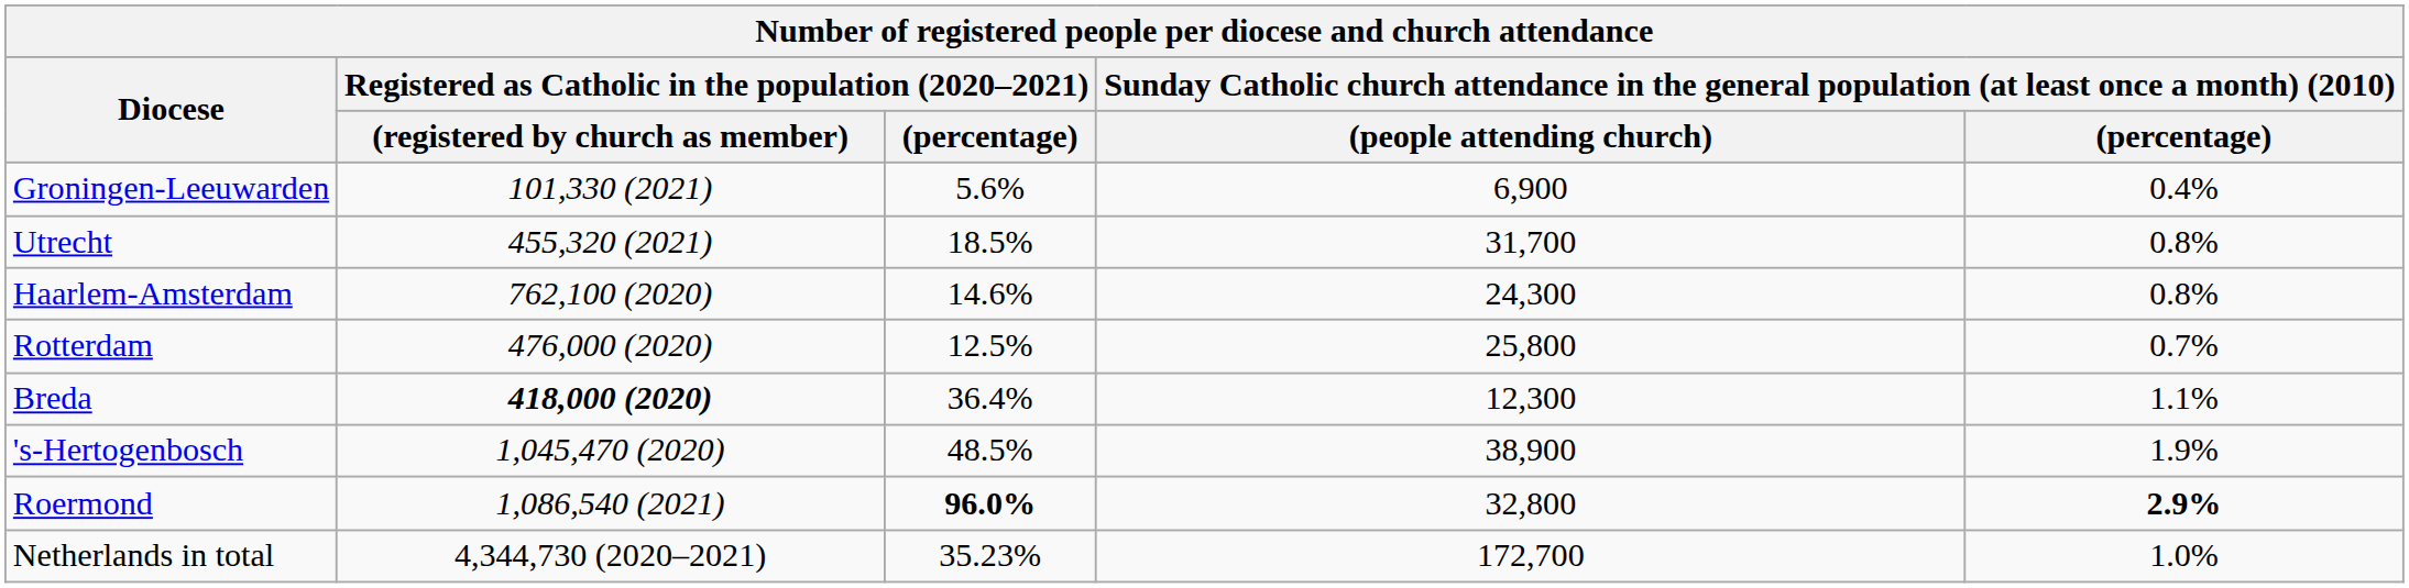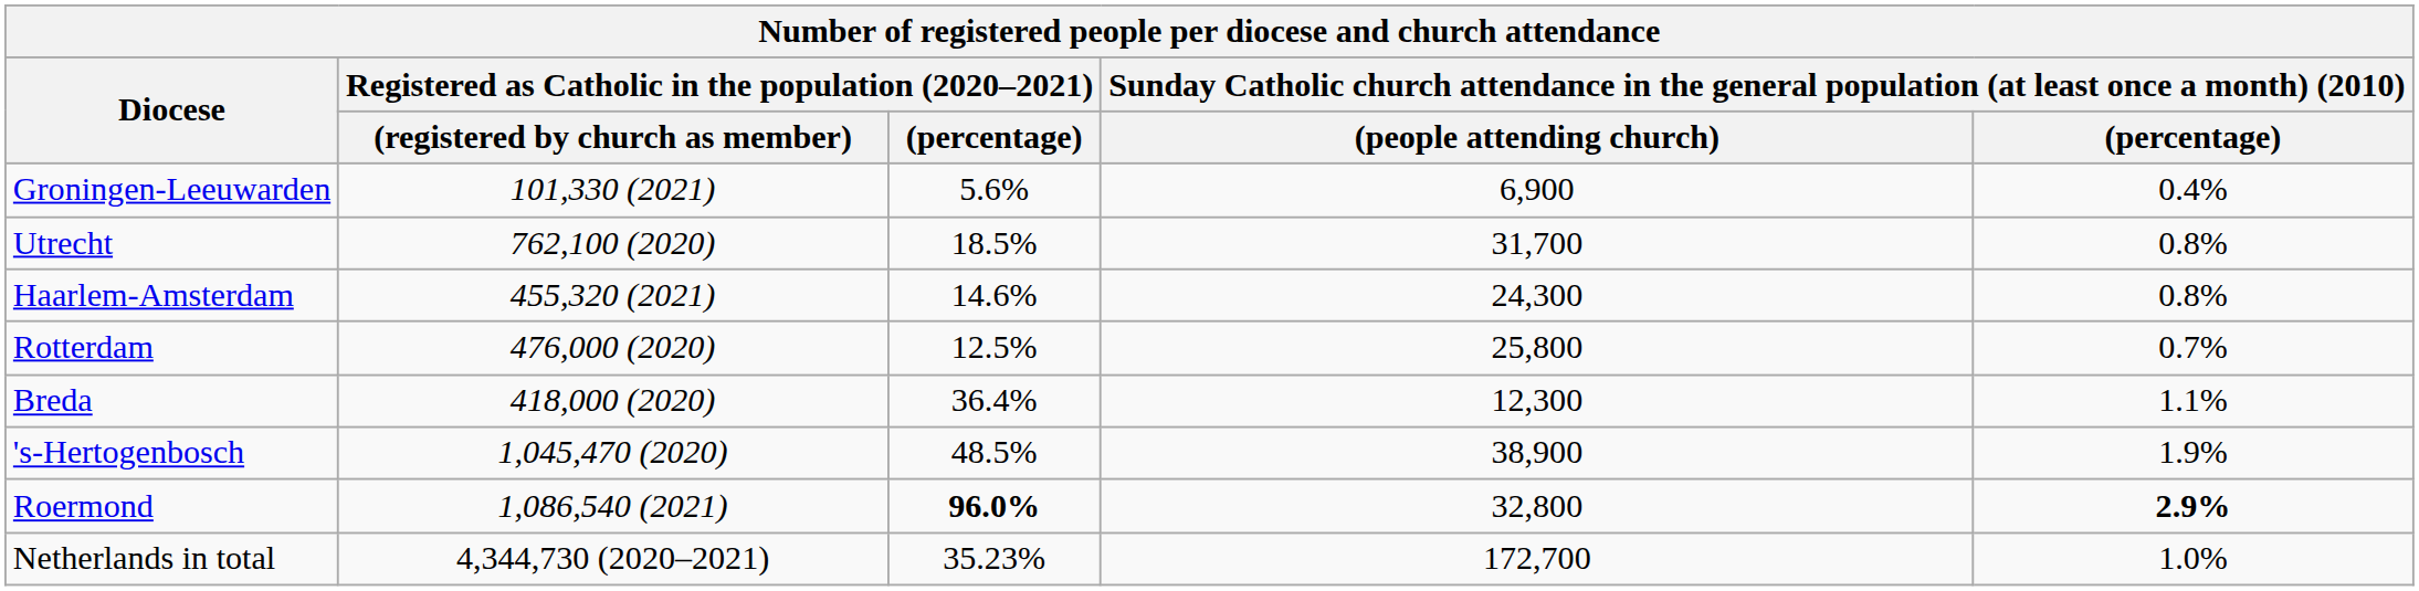 <table class="wikitable vatop">
 <tr>
 <th colspan="5">Number of registered people per diocese and church attendance</th>
 </tr>
 <tr>
 <th rowspan="2">Diocese</th>
 <th colspan="2">Registered as Catholic in the population (2020–2021)</th>
 <th colspan="2">Sunday Catholic church attendance in the general population (at least once a month) (2010)</th>
 </tr>
 <tr>
 <th>(registered by church as member)</th>
 <th>(percentage)</th>
 <th>(people attending church)</th>
 <th>(percentage)</th>
 </tr>
 <tr>
 <td><a href='#'>Groningen-Leeuwarden</a></td>
 <td align="center"><em>101,330 (2021)</em></td>
 <td align="center">5.6%</td>
 <td align="center">6,900</td>
 <td align="center">0.4%</td>
 </tr>
 <tr>
 <td><a href='#'>Utrecht</a></td>
-<td align="center"><em>455,320 (2021)</em></td>
+<td align="center"><em>762,100 (2020)</em></td>
 <td align="center">18.5%</td>
 <td align="center">31,700</td>
 <td align="center">0.8%</td>
 </tr>
 <tr>
 <td><a href='#'>Haarlem-Amsterdam</a></td>
-<td align="center"><em>762,100 (2020)</em></td>
+<td align="center"><em>455,320 (2021)</em></td>
 <td align="center">14.6%</td>
 <td align="center">24,300</td>
 <td align="center">0.8%</td>
 </tr>
 <tr>
 <td><a href='#'>Rotterdam</a></td>
 <td align="center"><em> 476,000 (2020)</em></td>
 <td align="center">12.5%</td>
 <td align="center">25,800</td>
 <td align="center">0.7%</td>
 </tr>
 <tr>
 <td><a href='#'>Breda</a></td>
-<td align="center"><strong><em>418,000 (2020)</em></strong></td>
+<td align="center"><em>418,000 (2020)</em></td>
 <td align="center">36.4%</td>
 <td align="center">12,300</td>
 <td align="center">1.1%</td>
 </tr>
 <tr>
 <td><a href='#'>'s-Hertogenbosch</a></td>
 <td align="center"><em>1,045,470 (2020)</em></td>
 <td align="center">48.5%</td>
 <td align="center">38,900</td>
 <td align="center">1.9%</td>
 </tr>
 <tr>
 <td><a href='#'>Roermond</a></td>
 <td align="center"><em>1,086,540 (2021)</em></td>
 <td align="center"><strong>96.0%</strong></td>
 <td align="center">32,800</td>
 <td align="center"><strong>2.9%</strong></td>
 </tr>
 <tr>
 <td>Netherlands in total</td>
 <td align="center">4,344,730 (2020–2021)</td>
 <td align="center">35.23%</td>
 <td align="center">172,700</td>
 <td align="center">1.0%</td>
 </tr>
 </table>
